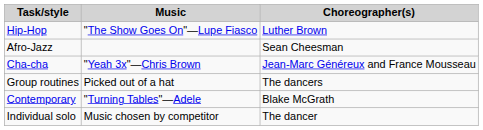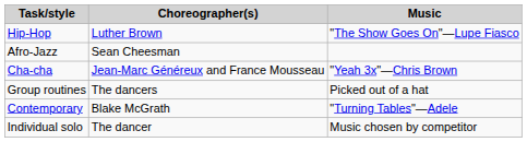 <table class="wikitable">
 <tr align="center" bgcolor="lightgrey">
 <td><strong>Task/style</strong></td>
+<td><strong>Choreographer(s)</strong></td>
 <td><strong>Music</strong></td>
-<td><strong>Choreographer(s)</strong></td>
 </tr>
 <tr>
 <td><a href='#'>Hip-Hop</a></td>
+<td><a href='#'>Luther Brown</a></td>
 <td>"<a href='#'>The Show Goes On</a>"—<a href='#'>Lupe Fiasco</a></td>
-<td><a href='#'>Luther Brown</a></td>
 </tr>
 <tr>
 <td>Afro-Jazz</td>
+<td>Sean Cheesman</td>
 <td></td>
-<td>Sean Cheesman</td>
 </tr>
 <tr>
 <td><a href='#'>Cha-cha</a></td>
+<td><a href='#'>Jean-Marc Généreux</a> and France Mousseau</td>
 <td>"<a href='#'>Yeah 3x</a>"—<a href='#'>Chris Brown</a></td>
-<td><a href='#'>Jean-Marc Généreux</a> and France Mousseau</td>
 </tr>
 <tr>
 <td>Group routines</td>
+<td>The dancers</td>
 <td>Picked out of a hat</td>
-<td>The dancers</td>
 </tr>
 <tr>
 <td><a href='#'>Contemporary</a></td>
+<td>Blake McGrath</td>
 <td>"<a href='#'>Turning Tables</a>"—<a href='#'>Adele</a></td>
-<td>Blake McGrath</td>
 </tr>
 <tr>
 <td>Individual solo</td>
+<td>The dancer</td>
 <td>Music chosen by competitor</td>
-<td>The dancer</td>
 </tr>
 </table>
